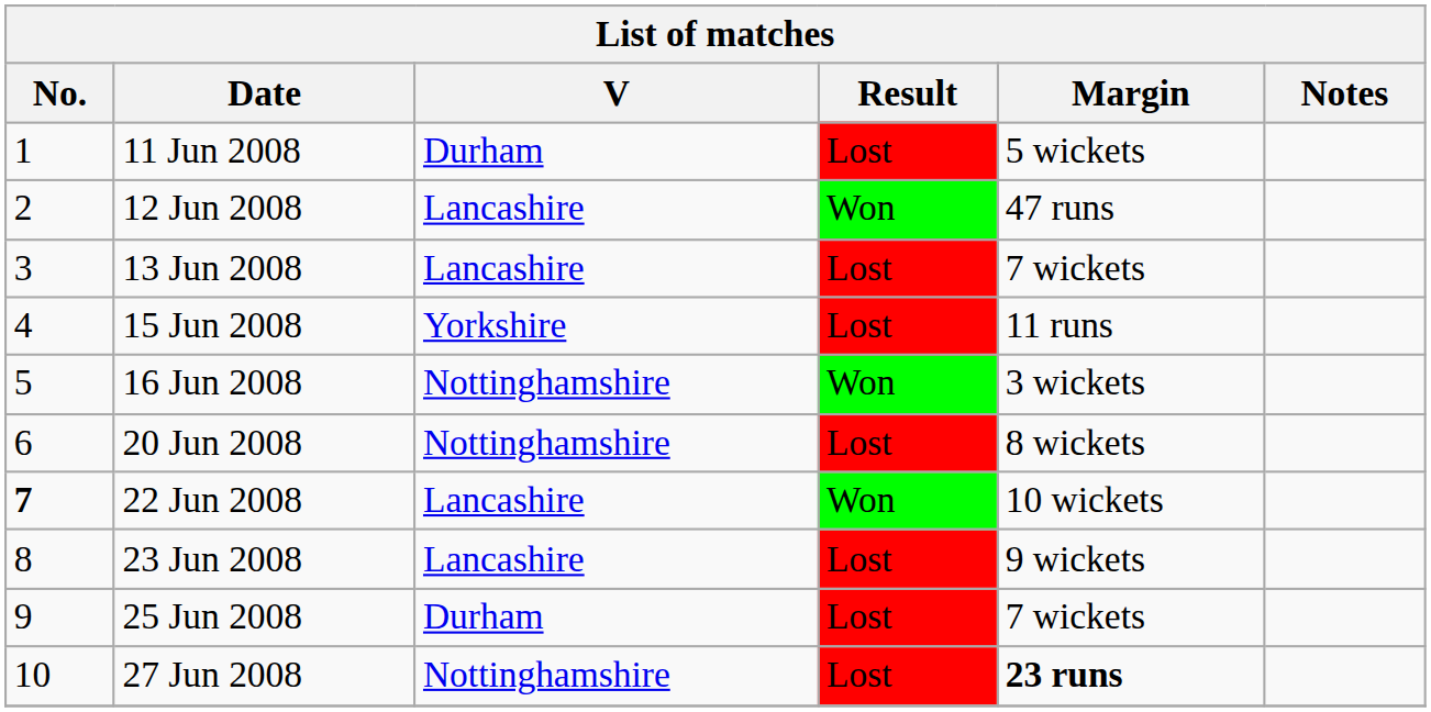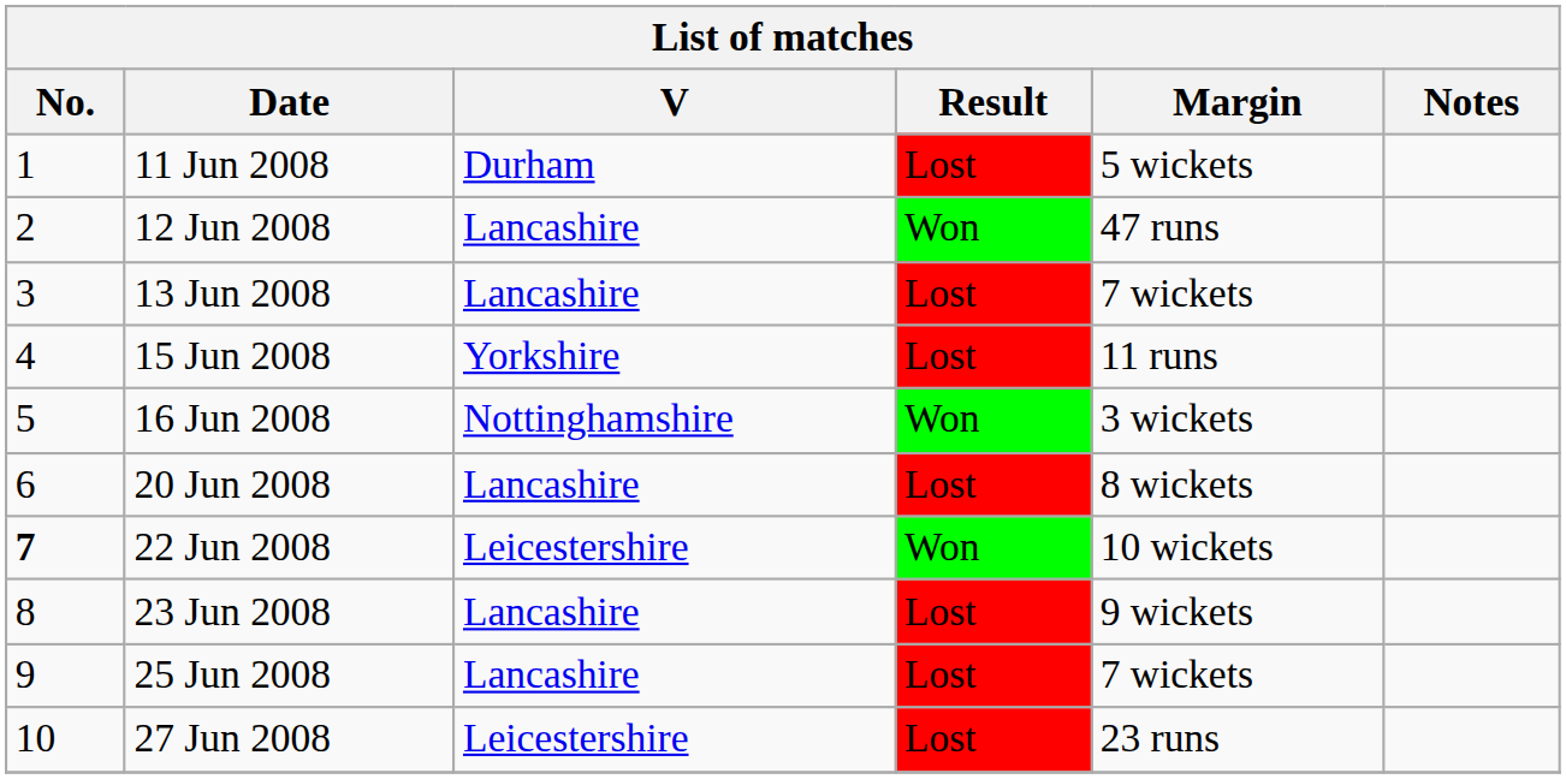 <table class="wikitable" width="70%">
 <tr>
 <th bgcolor="#efefef" colspan=6>List of matches</th>
 </tr>
 <tr bgcolor="#efefef">
 <th>No.</th>
 <th>Date</th>
 <th>V</th>
 <th>Result</th>
 <th>Margin</th>
 <th>Notes</th>
 </tr>
 <tr>
 <td>1</td>
 <td>11 Jun 2008</td>
 <td><a href='#'>Durham</a>  <br> </td>
 <td bgcolor="#FF0000">Lost</td>
 <td>5 wickets</td>
 <td></td>
 </tr>
 <tr>
 <td>2</td>
 <td>12 Jun 2008</td>
 <td><a href='#'>Lancashire</a> <br> </td>
 <td bgcolor="#00FF00">Won</td>
 <td>47 runs</td>
 <td></td>
 </tr>
 <tr>
 <td>3</td>
 <td>13 Jun 2008</td>
 <td><a href='#'>Lancashire</a> <br> </td>
 <td bgcolor="#FF0000">Lost</td>
 <td>7 wickets</td>
 <td></td>
 </tr>
 <tr>
 <td>4</td>
 <td>15 Jun 2008</td>
 <td><a href='#'>Yorkshire</a> <br> </td>
 <td bgcolor="#FF0000">Lost</td>
 <td>11 runs</td>
 <td></td>
 </tr>
 <tr>
 <td>5</td>
 <td>16 Jun 2008</td>
 <td><a href='#'>Nottinghamshire</a> <br> </td>
 <td bgcolor="#00FF00">Won</td>
 <td>3 wickets</td>
 <td></td>
 </tr>
 <tr>
 <td>6</td>
 <td>20 Jun 2008</td>
-<td><a href='#'>Nottinghamshire</a> <br> </td>
+<td><a href='#'>Lancashire</a> <br> </td>
 <td bgcolor="#FF0000">Lost</td>
 <td>8 wickets</td>
 <td></td>
 </tr>
 <tr>
 <td><strong>7</strong></td>
 <td>22 Jun 2008</td>
-<td><a href='#'>Lancashire</a> <br> </td>
+<td><a href='#'>Leicestershire</a><br> </td>
 <td bgcolor="#00FF00">Won</td>
 <td>10 wickets</td>
 <td></td>
 </tr>
 <tr>
 <td>8</td>
 <td>23 Jun 2008</td>
 <td><a href='#'>Lancashire</a> <br> </td>
 <td bgcolor="#FF0000">Lost</td>
 <td>9 wickets</td>
 <td></td>
 </tr>
 <tr>
 <td>9</td>
 <td>25 Jun 2008</td>
-<td><a href='#'>Durham</a>  <br> </td>
+<td><a href='#'>Lancashire</a> <br> </td>
 <td bgcolor="#FF0000">Lost</td>
 <td>7 wickets</td>
 <td></td>
 </tr>
 <tr>
 <td>10</td>
 <td>27 Jun 2008</td>
-<td><a href='#'>Nottinghamshire</a> <br> </td>
+<td><a href='#'>Leicestershire</a><br> </td>
 <td bgcolor="#FF0000">Lost</td>
-<td><strong>23 runs</strong></td>
+<td>23 runs</td>
 <td></td>
 </tr>
 <tr>
 </tr>
 </table>
